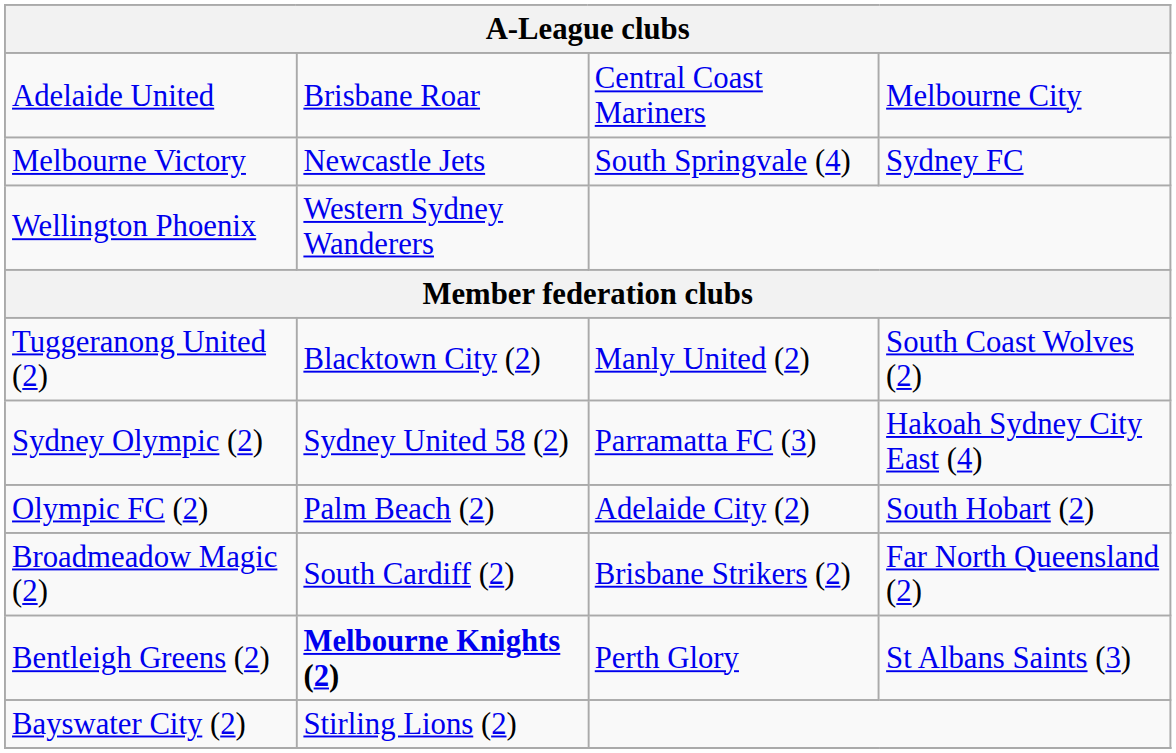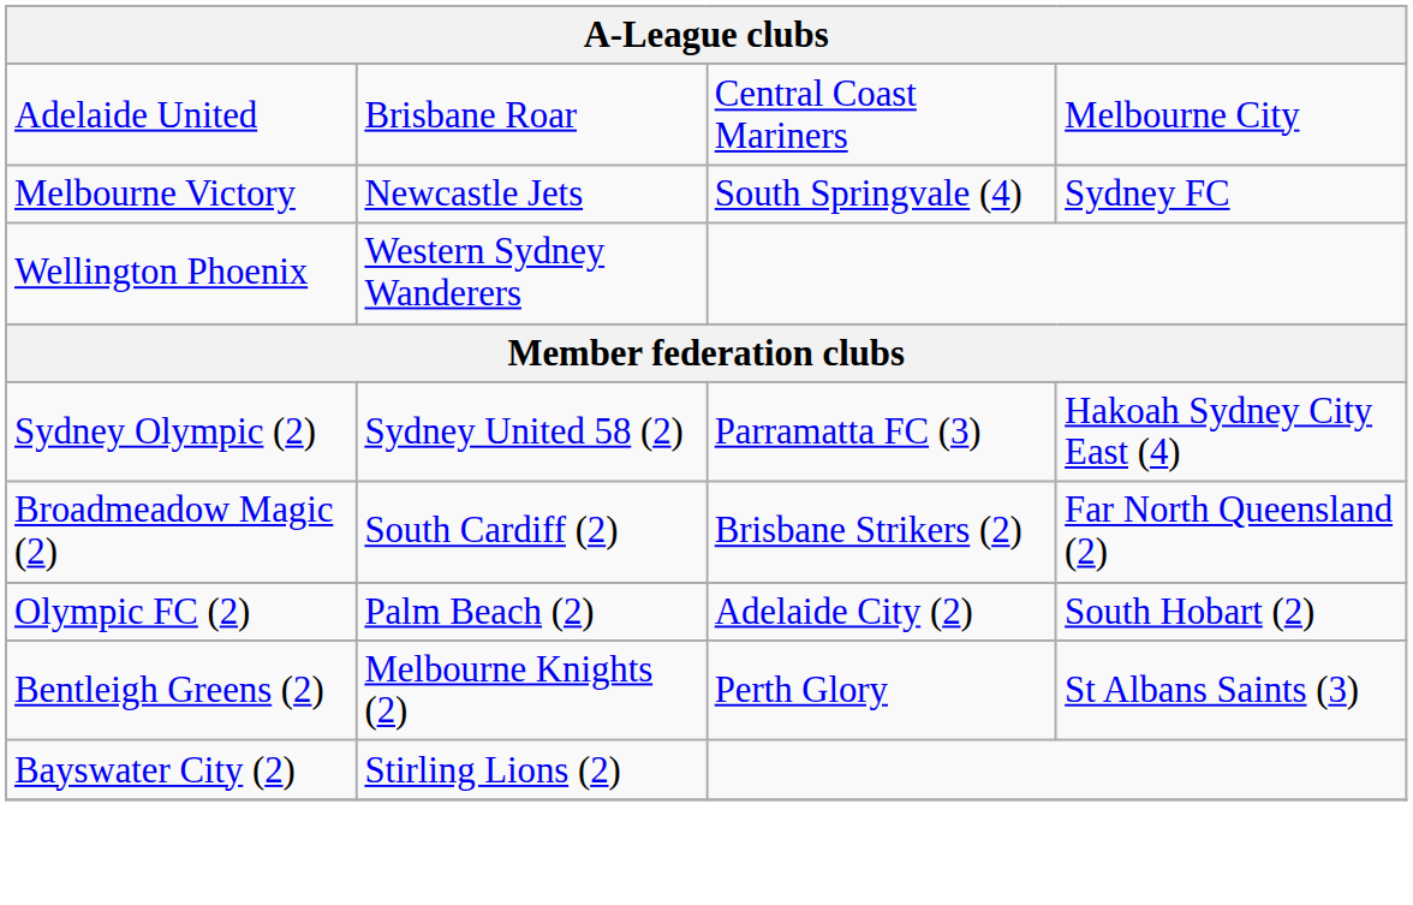 <table class="wikitable">
 <tr>
 <th colspan=4>A-League clubs</th>
 </tr>
 <tr>
 <td width=20%><a href='#'>Adelaide United</a></td>
 <td width=20%><a href='#'>Brisbane Roar</a></td>
 <td width=20%><a href='#'>Central Coast Mariners</a></td>
 <td width=20%><a href='#'>Melbourne City</a></td>
 </tr>
 <tr>
 <td><a href='#'>Melbourne Victory</a></td>
 <td><a href='#'>Newcastle Jets</a></td>
 <td> <a href='#'>South Springvale</a> (<a href='#'>4</a>)</td>
 <td><a href='#'>Sydney FC</a></td>
 </tr>
 <tr>
 <td><a href='#'>Wellington Phoenix</a></td>
 <td><a href='#'>Western Sydney Wanderers</a></td>
 <td colspan=2></td>
 </tr>
 <tr>
 <th colspan=4>Member federation clubs</th>
 </tr>
 <tr>
-<td> <a href='#'>Tuggeranong United</a> (<a href='#'>2</a>)</td>
-<td> <a href='#'>Blacktown City</a> (<a href='#'>2</a>)</td>
-<td> <a href='#'>Manly United</a> (<a href='#'>2</a>)</td>
-<td> <a href='#'>South Coast Wolves</a> (<a href='#'>2</a>)</td>
-</tr>
-<tr>
 <td> <a href='#'>Sydney Olympic</a> (<a href='#'>2</a>)</td>
 <td> <a href='#'>Sydney United 58</a> (<a href='#'>2</a>)</td>
 <td> <a href='#'>Parramatta FC</a> (<a href='#'>3</a>)</td>
 <td> <a href='#'>Hakoah Sydney City East</a> (<a href='#'>4</a>)</td>
+</tr>
+<tr>
+<td> <a href='#'>Broadmeadow Magic</a> (<a href='#'>2</a>)</td>
+<td> <a href='#'>South Cardiff</a> (<a href='#'>2</a>)</td>
+<td> <a href='#'>Brisbane Strikers</a> (<a href='#'>2</a>)</td>
+<td> <a href='#'>Far North Queensland</a> (<a href='#'>2</a>)</td>
 </tr>
 <tr>
 <td> <a href='#'>Olympic FC</a> (<a href='#'>2</a>)</td>
 <td> <a href='#'>Palm Beach</a> (<a href='#'>2</a>)</td>
 <td> <a href='#'>Adelaide City</a> (<a href='#'>2</a>)</td>
 <td> <a href='#'>South Hobart</a> (<a href='#'>2</a>)</td>
 </tr>
 <tr>
-<td> <a href='#'>Broadmeadow Magic</a> (<a href='#'>2</a>)</td>
-<td> <a href='#'>South Cardiff</a> (<a href='#'>2</a>)</td>
-<td> <a href='#'>Brisbane Strikers</a> (<a href='#'>2</a>)</td>
-<td> <a href='#'>Far North Queensland</a> (<a href='#'>2</a>)</td>
-</tr>
-<tr>
 <td> <a href='#'>Bentleigh Greens</a> (<a href='#'>2</a>)</td>
-<td><strong> <a href='#'>Melbourne Knights</a> (<a href='#'>2</a>)</strong></td>
+<td> <a href='#'>Melbourne Knights</a> (<a href='#'>2</a>)</td>
 <td><a href='#'>Perth Glory</a></td>
 <td> <a href='#'>St Albans Saints</a> (<a href='#'>3</a>)</td>
 </tr>
 <tr>
 <td> <a href='#'>Bayswater City</a> (<a href='#'>2</a>)</td>
 <td> <a href='#'>Stirling Lions</a> (<a href='#'>2</a>)</td>
 <td colspan=2></td>
 </tr>
 <tr>
 </tr>
 </table>
